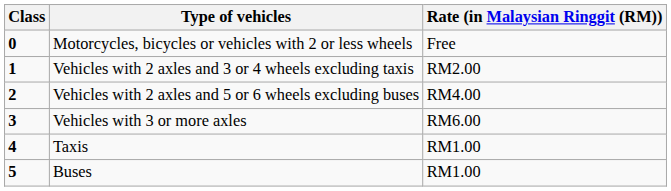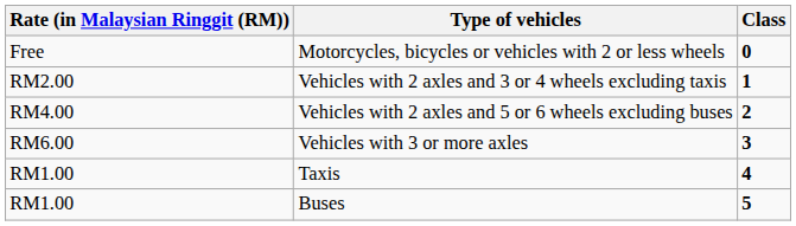 <table class=wikitable>
 <tr>
+<th>Rate (in <a href='#'>Malaysian Ringgit</a> (RM))</th>
+<th>Type of vehicles</th>
 <th>Class</th>
-<th>Type of vehicles</th>
-<th>Rate (in <a href='#'>Malaysian Ringgit</a> (RM))</th>
 </tr>
 <tr>
+<td>Free</td>
+<td>Motorcycles, bicycles or vehicles with 2 or less wheels</td>
 <td><strong>0</strong></td>
-<td>Motorcycles, bicycles or vehicles with 2 or less wheels</td>
-<td>Free</td>
 </tr>
 <tr>
+<td>RM2.00</td>
+<td>Vehicles with 2 axles and 3 or 4 wheels excluding taxis</td>
 <td><strong>1</strong></td>
-<td>Vehicles with 2 axles and 3 or 4 wheels excluding taxis</td>
-<td>RM2.00</td>
 </tr>
 <tr>
+<td>RM4.00</td>
+<td>Vehicles with 2 axles and 5 or 6 wheels excluding buses</td>
 <td><strong>2</strong></td>
-<td>Vehicles with 2 axles and 5 or 6 wheels excluding buses</td>
-<td>RM4.00</td>
 </tr>
 <tr>
+<td>RM6.00</td>
+<td>Vehicles with 3 or more axles</td>
 <td><strong>3</strong></td>
-<td>Vehicles with 3 or more axles</td>
-<td>RM6.00</td>
 </tr>
 <tr>
+<td>RM1.00</td>
+<td>Taxis</td>
 <td><strong>4</strong></td>
-<td>Taxis</td>
-<td>RM1.00</td>
 </tr>
 <tr>
+<td>RM1.00</td>
+<td>Buses</td>
 <td><strong>5</strong></td>
-<td>Buses</td>
-<td>RM1.00</td>
 </tr>
 </table>
